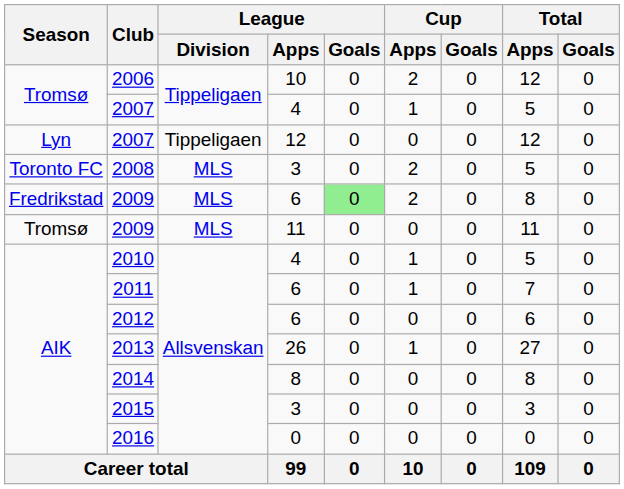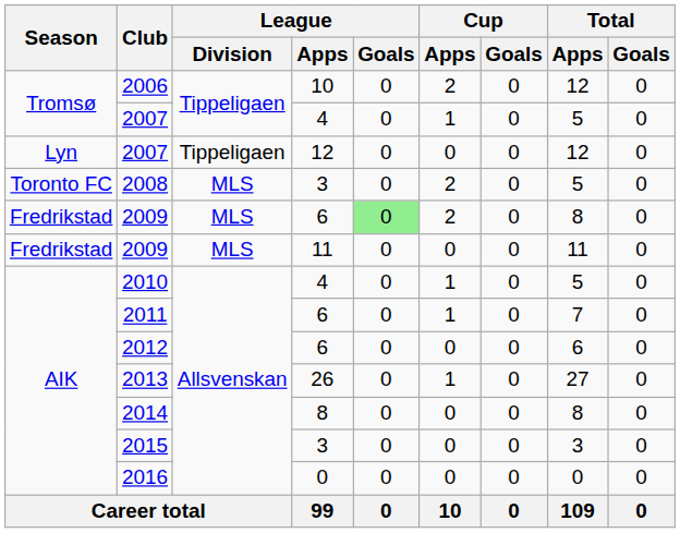 <table class="wikitable" style="text-align:center">
 <tr>
 <th rowspan="2">Season</th>
 <th rowspan="2">Club</th>
 <th colspan="3">League</th>
 <th colspan="2">Cup</th>
 <th colspan="2">Total</th>
 </tr>
 <tr>
 <th>Division</th>
 <th>Apps</th>
 <th>Goals</th>
 <th>Apps</th>
 <th>Goals</th>
 <th>Apps</th>
 <th>Goals</th>
 </tr>
 <tr>
 <td rowspan="2"><a href='#'>Tromsø</a></td>
 <td><a href='#'>2006</a></td>
 <td rowspan="2"><a href='#'>Tippeligaen</a></td>
 <td>10</td>
 <td>0</td>
 <td>2</td>
 <td>0</td>
 <td>12</td>
 <td>0</td>
 </tr>
 <tr>
 <td><a href='#'>2007</a></td>
 <td>4</td>
 <td>0</td>
 <td>1</td>
 <td>0</td>
 <td>5</td>
 <td>0</td>
 </tr>
 <tr>
 <td><a href='#'>Lyn</a></td>
 <td><a href='#'>2007</a></td>
 <td>Tippeligaen</td>
 <td>12</td>
 <td>0</td>
 <td>0</td>
 <td>0</td>
 <td>12</td>
 <td>0</td>
 </tr>
 <tr>
 <td><a href='#'>Toronto FC</a></td>
 <td><a href='#'>2008</a></td>
 <td><a href='#'>MLS</a></td>
 <td>3</td>
 <td>0</td>
 <td>2</td>
 <td>0</td>
 <td>5</td>
 <td>0</td>
 </tr>
 <tr>
 <td><a href='#'>Fredrikstad</a></td>
 <td><a href='#'>2009</a></td>
 <td><a href='#'>MLS</a></td>
 <td>6</td>
 <td style="background: lightgreen;">0</td>
 <td>2</td>
 <td>0</td>
 <td>8</td>
 <td>0</td>
 </tr>
 <tr>
-<td>Tromsø</td>
+<td><a href='#'>Fredrikstad</a></td>
 <td><a href='#'>2009</a></td>
 <td><a href='#'>MLS</a></td>
 <td>11</td>
 <td>0</td>
 <td>0</td>
 <td>0</td>
 <td>11</td>
 <td>0</td>
 </tr>
 <tr>
 <td rowspan="7"><a href='#'>AIK</a></td>
 <td><a href='#'>2010</a></td>
 <td rowspan="7"><a href='#'>Allsvenskan</a></td>
 <td>4</td>
 <td>0</td>
 <td>1</td>
 <td>0</td>
 <td>5</td>
 <td>0</td>
 </tr>
 <tr>
 <td><a href='#'>2011</a></td>
 <td>6</td>
 <td>0</td>
 <td>1</td>
 <td>0</td>
 <td>7</td>
 <td>0</td>
 </tr>
 <tr>
 <td><a href='#'>2012</a></td>
 <td>6</td>
 <td>0</td>
 <td>0</td>
 <td>0</td>
 <td>6</td>
 <td>0</td>
 </tr>
 <tr>
 <td><a href='#'>2013</a></td>
 <td>26</td>
 <td>0</td>
 <td>1</td>
 <td>0</td>
 <td>27</td>
 <td>0</td>
 </tr>
 <tr>
 <td><a href='#'>2014</a></td>
 <td>8</td>
 <td>0</td>
 <td>0</td>
 <td>0</td>
 <td>8</td>
 <td>0</td>
 </tr>
 <tr>
 <td><a href='#'>2015</a></td>
 <td>3</td>
 <td>0</td>
 <td>0</td>
 <td>0</td>
 <td>3</td>
 <td>0</td>
 </tr>
 <tr>
 <td><a href='#'>2016</a></td>
 <td>0</td>
 <td>0</td>
 <td>0</td>
 <td>0</td>
 <td>0</td>
 <td>0</td>
 </tr>
 <tr>
 <th colspan="3">Career total</th>
 <th>99</th>
 <th>0</th>
 <th>10</th>
 <th>0</th>
 <th>109</th>
 <th>0</th>
 </tr>
 </table>
